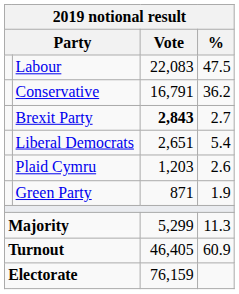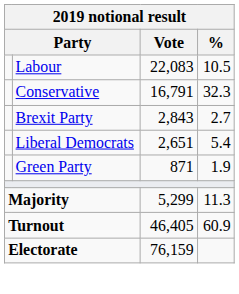 <table class="wikitable">
 <tr>
 <th colspan="4">2019 notional result  </th>
 </tr>
 <tr>
 <th colspan="2" bgcolor="#DDDDFF" width="130px">Party</th>
 <th bgcolor="#DDDDFF" width="50px">Vote</th>
 <th bgcolor="#DDDDFF" width="30px">%</th>
 </tr>
 <tr>
 <td></td>
 <td><a href='#'>Labour</a></td>
 <td align="right">22,083</td>
-<td align="right">47.5</td>
+<td align="right">10.5</td>
 </tr>
 <tr>
 <td></td>
 <td><a href='#'>Conservative</a></td>
 <td align="right">16,791</td>
-<td align="right">36.2</td>
+<td align="right">32.3</td>
 </tr>
 <tr>
 <td></td>
 <td><a href='#'>Brexit Party</a></td>
-<td align="right"><strong>2,843</strong></td>
+<td align="right">2,843</td>
 <td align="right">2.7</td>
 </tr>
 <tr>
 <td></td>
 <td><a href='#'>Liberal Democrats</a></td>
 <td align="right">2,651</td>
 <td align="right">5.4</td>
-</tr>
-<tr>
-<td></td>
-<td><a href='#'>Plaid Cymru</a></td>
-<td align="right">1,203</td>
-<td align="right">2.6</td>
 </tr>
 <tr>
 <td></td>
 <td><a href='#'>Green Party</a></td>
 <td align="right">871</td>
 <td align="right">1.9</td>
 </tr>
 <tr>
 <td colspan="4" bgcolor="#EAECF0"></td>
 </tr>
 <tr>
 <td colspan="2"><strong>Majority</strong></td>
 <td align="right">5,299</td>
 <td align="right">11.3</td>
 </tr>
 <tr>
 <td colspan="2"><strong>Turnout</strong></td>
 <td align="right">46,405</td>
 <td align="right">60.9</td>
 </tr>
 <tr>
 <td colspan="2"><strong>Electorate</strong></td>
 <td align="right">76,159</td>
 </tr>
 </table>
